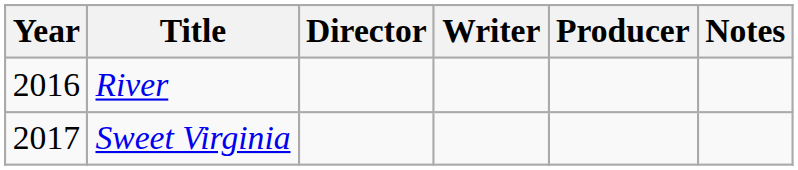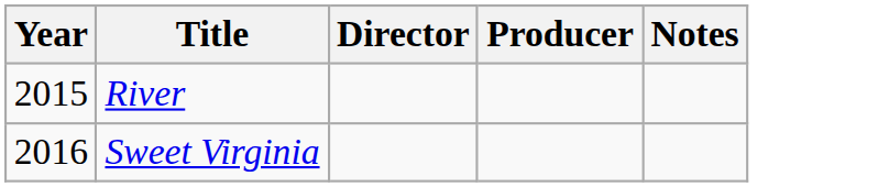 <table class="wikitable">
 <tr>
 <th>Year</th>
 <th>Title</th>
 <th>Director</th>
-<th>Writer</th>
 <th>Producer</th>
 <th>Notes</th>
 </tr>
 <tr>
-<td>2016</td>
+<td>2015</td>
 <td><em><a href='#'>River</a></em></td>
-<td></td>
 <td></td>
 <td></td>
 <td></td>
 </tr>
 <tr>
-<td>2017</td>
+<td>2016</td>
 <td><em><a href='#'>Sweet Virginia</a></em></td>
-<td></td>
 <td></td>
 <td></td>
 <td></td>
 </tr>
 </table>
